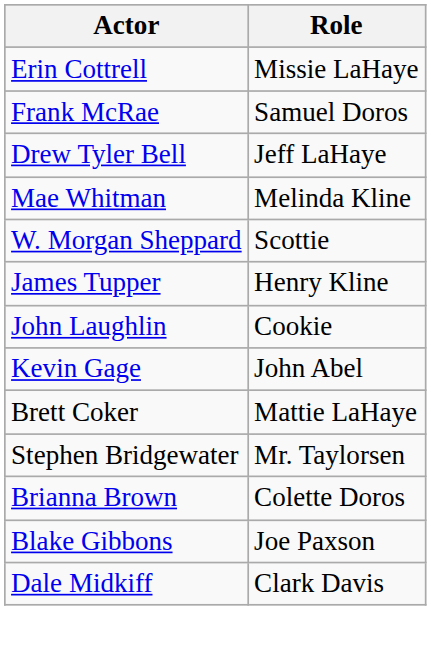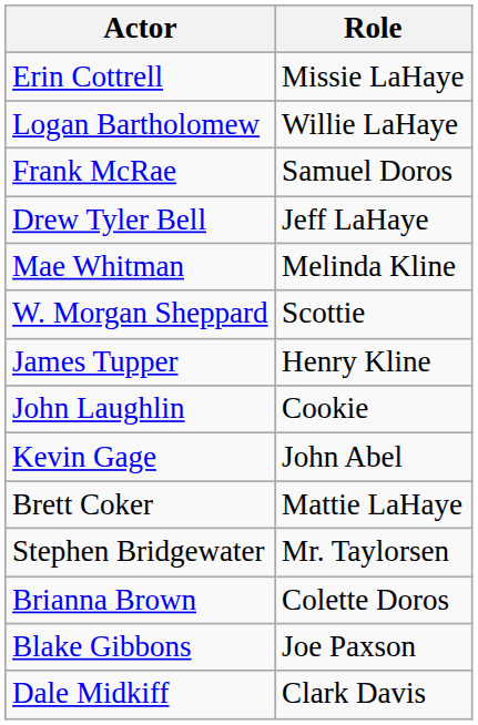 <table class="wikitable">
 <tr>
 <th>Actor</th>
 <th>Role</th>
 </tr>
 <tr>
 <td><a href='#'>Erin Cottrell</a></td>
 <td>Missie LaHaye</td>
+</tr>
+<tr>
+<td><a href='#'>Logan Bartholomew</a></td>
+<td>Willie LaHaye</td>
 </tr>
 <tr>
 <td><a href='#'>Frank McRae</a></td>
 <td>Samuel Doros</td>
 </tr>
 <tr>
 <td><a href='#'>Drew Tyler Bell</a></td>
 <td>Jeff LaHaye</td>
 </tr>
 <tr>
 <td><a href='#'>Mae Whitman</a></td>
 <td>Melinda Kline</td>
 </tr>
 <tr>
 <td><a href='#'>W. Morgan Sheppard</a></td>
 <td>Scottie</td>
 </tr>
 <tr>
 <td><a href='#'>James Tupper</a></td>
 <td>Henry Kline</td>
 </tr>
 <tr>
 <td><a href='#'>John Laughlin</a></td>
 <td>Cookie</td>
 </tr>
 <tr>
 <td><a href='#'>Kevin Gage</a></td>
 <td>John Abel</td>
 </tr>
 <tr>
 <td>Brett Coker</td>
 <td>Mattie LaHaye</td>
 </tr>
 <tr>
 <td>Stephen Bridgewater</td>
 <td>Mr. Taylorsen</td>
 </tr>
 <tr>
 <td><a href='#'>Brianna Brown</a></td>
 <td>Colette Doros</td>
 </tr>
 <tr>
 <td><a href='#'>Blake Gibbons</a></td>
 <td>Joe Paxson</td>
 </tr>
 <tr>
 <td><a href='#'>Dale Midkiff</a></td>
 <td>Clark Davis</td>
 </tr>
 </table>
